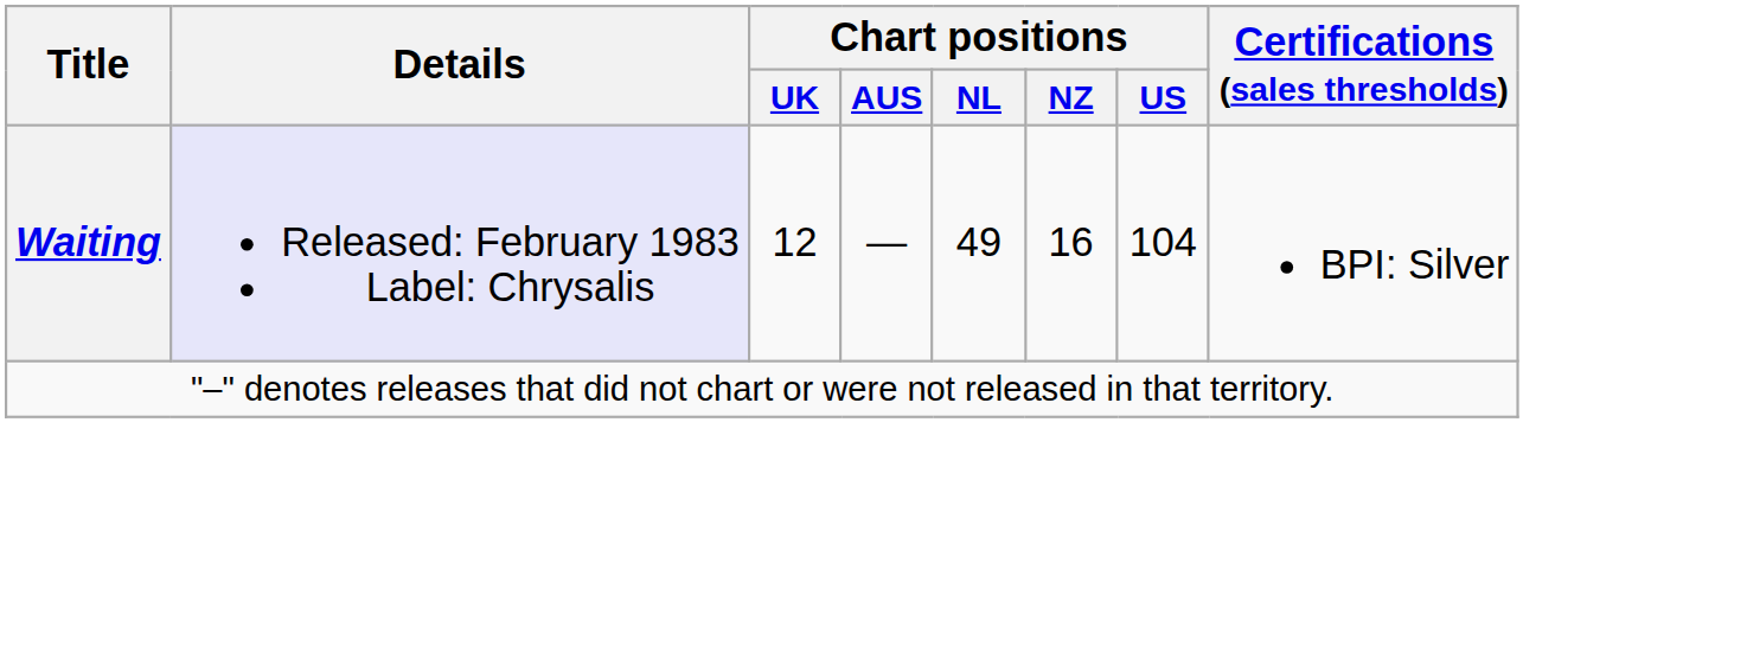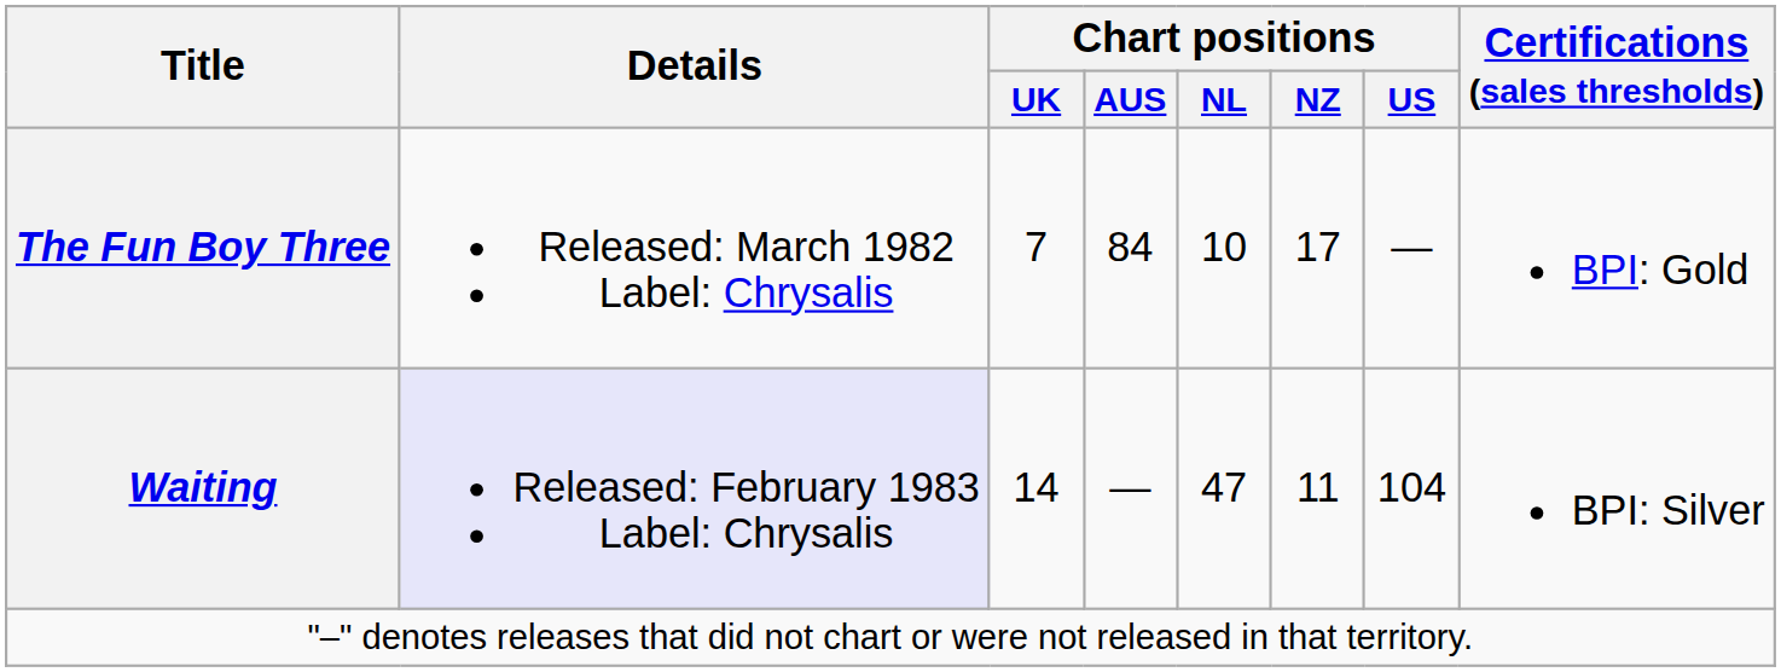 <table class="wikitable plainrowheaders" style="text-align:center;" border="1">
 <tr>
 <th rowspan="2">Title</th>
 <th rowspan="2">Details</th>
 <th colspan="5">Chart positions</th>
 <th rowspan="2"><a href='#'>Certifications</a><br><small>(<a href='#'>sales thresholds</a>)</small></th>
 </tr>
 <tr style="font-size: smaller;">
 <th width="30"><a href='#'>UK</a><br></th>
 <th width="30"><a href='#'>AUS</a><br></th>
 <th width="30"><a href='#'>NL</a><br></th>
 <th width="30"><a href='#'>NZ</a><br></th>
 <th width="30"><a href='#'>US</a></th>
 </tr>
 <tr>
+<th scope="row"><em><a href='#'>The Fun Boy Three</a></em></th>
+<td><br><ul><li>Released: March 1982</li><li>Label: <a href='#'>Chrysalis</a></li></ul></td>
+<td>7</td>
+<td>84</td>
+<td>10</td>
+<td>17</td>
+<td>—</td>
+<td align="left"><br><ul><li><a href='#'>BPI</a>: Gold</li></ul></td>
+</tr>
+<tr>
 <th scope="row"><em><a href='#'>Waiting</a></em></th>
 <td style="background: lavender;"><br><ul><li>Released: February 1983</li><li>Label: Chrysalis</li></ul></td>
-<td>12</td>
+<td>14</td>
 <td>—</td>
-<td>49</td>
-<td>16</td>
+<td>47</td>
+<td>11</td>
 <td>104</td>
 <td align="left"><br><ul><li>BPI: Silver</li></ul></td>
 </tr>
 <tr>
 <td colspan="8" style="font-size: 85%">"–" denotes releases that did not chart or were not released in that territory.</td>
 </tr>
 </table>
